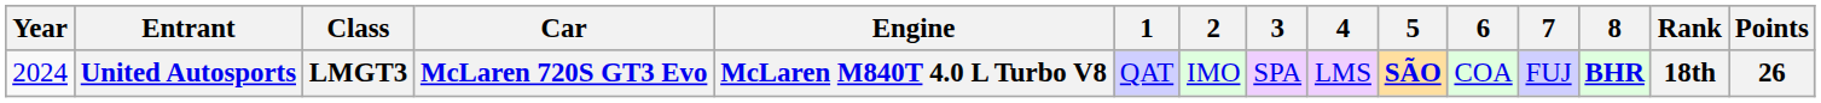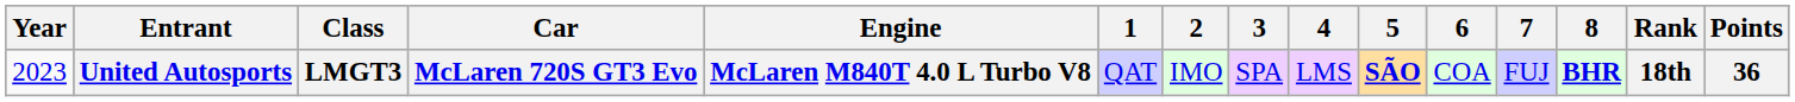 <table class="wikitable" style="text-align:center; font-size:85%">
 <tr>
 <th>Year</th>
 <th>Entrant</th>
 <th>Class</th>
 <th>Car</th>
 <th>Engine</th>
 <th>1</th>
 <th>2</th>
 <th>3</th>
 <th>4</th>
 <th>5</th>
 <th>6</th>
 <th>7</th>
 <th>8</th>
 <th>Rank</th>
 <th>Points</th>
 </tr>
 <tr>
-<td><a href='#'>2024</a></td>
+<td><a href='#'>2023</a></td>
 <th nowrap><a href='#'>United Autosports</a></th>
 <th>LMGT3</th>
 <th nowrap><a href='#'>McLaren 720S GT3 Evo</a></th>
 <th nowrap><a href='#'>McLaren</a> <a href='#'>M840T</a> 4.0 L Turbo V8</th>
 <td style="background:#CFCFFF;"><a href='#'>QAT</a><br></td>
 <td style="background:#DFFFDF;"><a href='#'>IMO</a><br></td>
 <td style="background:#EFCFFF;"><a href='#'>SPA</a><br></td>
 <td style="background:#EFCFFF;"><a href='#'>LMS</a><br></td>
 <td style="background:#FFDF9F;"><strong><a href='#'>SÃO</a><br></strong></td>
 <td style="background:#DFFFDF;"><a href='#'>COA</a><br></td>
 <td style="background:#CFCFFF;"><a href='#'>FUJ</a><br></td>
 <td style="background:#DFFFDF;"><strong><a href='#'>BHR</a></strong><br></td>
 <th>18th</th>
-<th>26</th>
+<th>36</th>
 </tr>
 </table>
